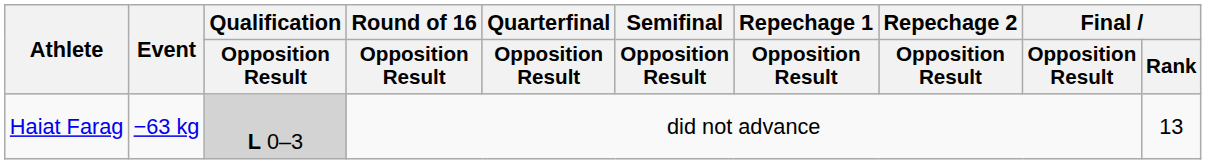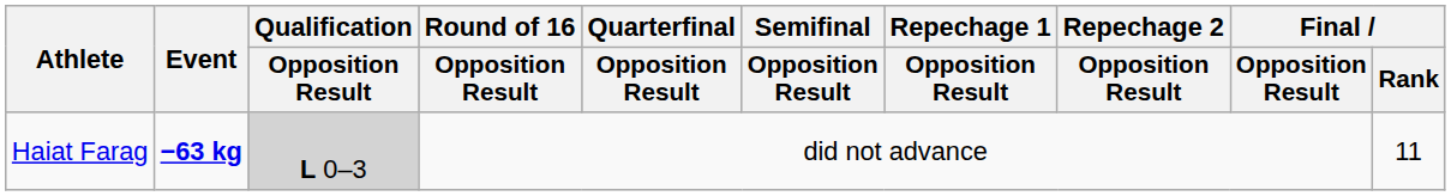 <table class="wikitable" style="font-size:90%">
 <tr>
 <th rowspan="2">Athlete</th>
 <th rowspan="2">Event</th>
 <th>Qualification</th>
 <th>Round of 16</th>
 <th>Quarterfinal</th>
 <th>Semifinal</th>
 <th>Repechage 1</th>
 <th>Repechage 2</th>
 <th colspan=2>Final / </th>
 </tr>
 <tr style="font-size: 95%">
 <th>Opposition<br>Result</th>
 <th>Opposition<br>Result</th>
 <th>Opposition<br>Result</th>
 <th>Opposition<br>Result</th>
 <th>Opposition<br>Result</th>
 <th>Opposition<br>Result</th>
 <th>Opposition<br>Result</th>
 <th>Rank</th>
 </tr>
 <tr align=center>
 <td align=left><a href='#'>Haiat Farag</a></td>
-<td align=left><a href='#'>−63 kg</a></td>
+<td align=left><strong><a href='#'>−63 kg</a></strong></td>
 <td style="background: lightgrey;"><br><strong>L</strong> 0–3 <sup></sup></td>
 <td colspan=6>did not advance</td>
-<td>13</td>
+<td>11</td>
 </tr>
 </table>
